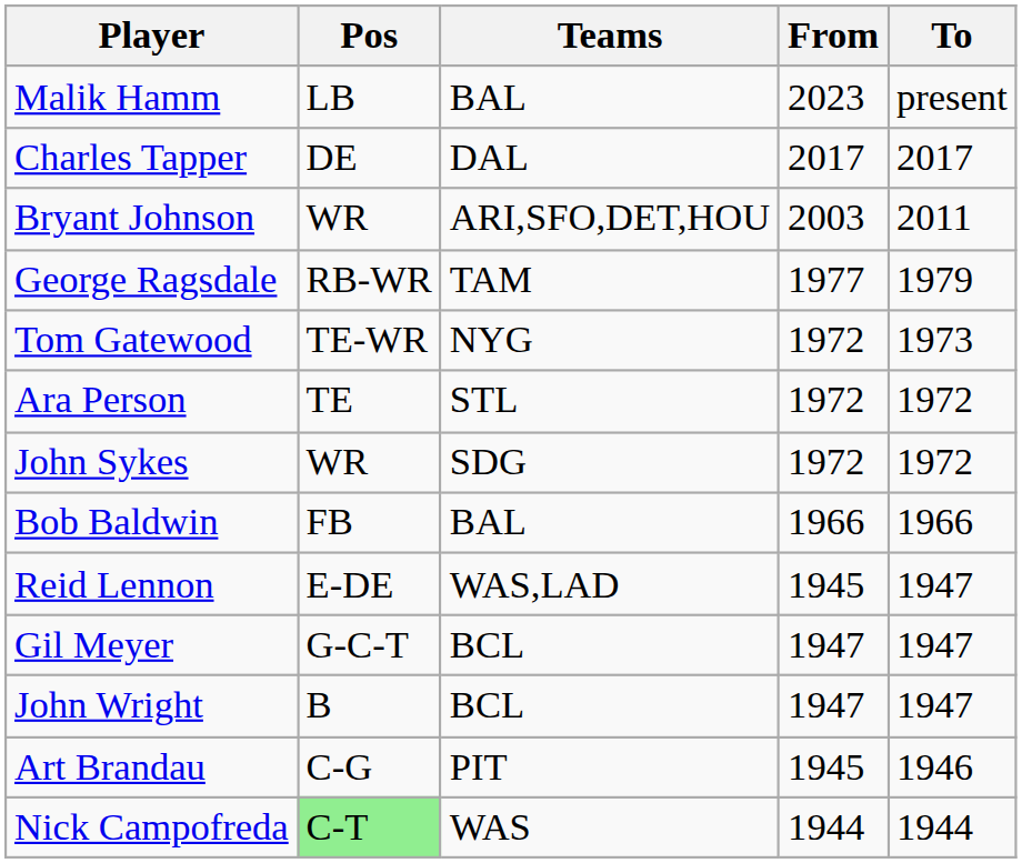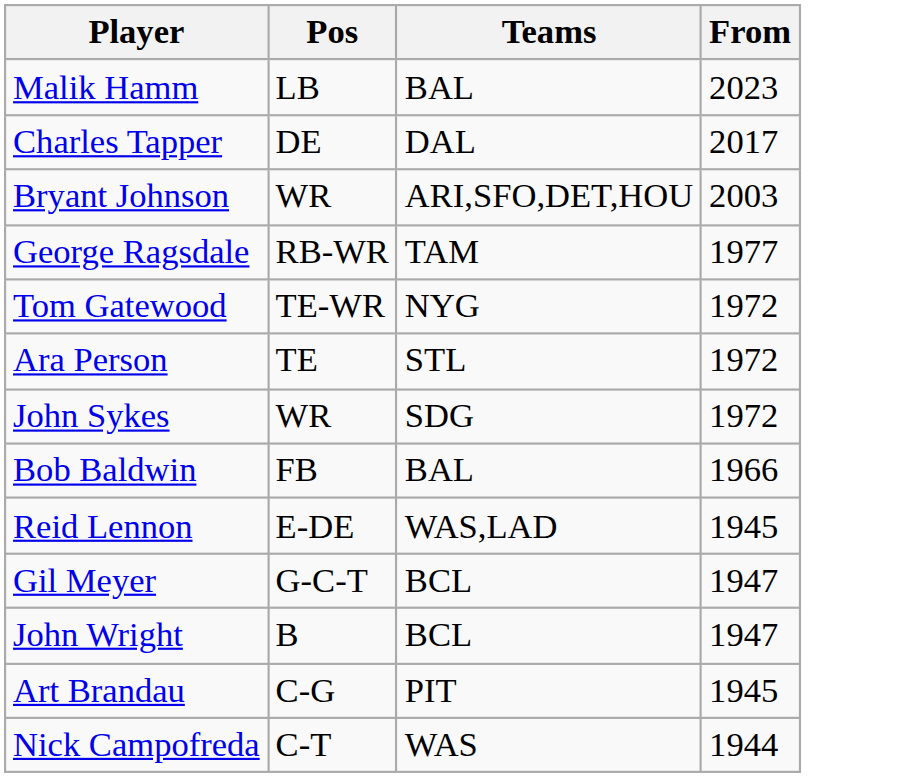 <table class="wikitable sortable">
 <tr>
 <th>Player</th>
 <th>Pos</th>
 <th>Teams</th>
 <th>From</th>
-<th>To</th>
 </tr>
 <tr>
 <td><a href='#'>Malik Hamm</a></td>
 <td>LB</td>
 <td>BAL</td>
 <td>2023</td>
-<td>present</td>
 </tr>
 <tr>
 <td><a href='#'>Charles Tapper</a></td>
 <td>DE</td>
 <td>DAL</td>
-<td>2017</td>
 <td>2017</td>
 </tr>
 <tr>
 <td><a href='#'>Bryant Johnson</a></td>
 <td>WR</td>
 <td>ARI,SFO,DET,HOU</td>
 <td>2003</td>
-<td>2011</td>
 </tr>
 <tr>
 <td><a href='#'>George Ragsdale</a></td>
 <td>RB-WR</td>
 <td>TAM</td>
 <td>1977</td>
-<td>1979</td>
 </tr>
 <tr>
 <td><a href='#'>Tom Gatewood</a></td>
 <td>TE-WR</td>
 <td>NYG</td>
 <td>1972</td>
-<td>1973</td>
 </tr>
 <tr>
 <td><a href='#'>Ara Person</a></td>
 <td>TE</td>
 <td>STL</td>
-<td>1972</td>
 <td>1972</td>
 </tr>
 <tr>
 <td><a href='#'>John Sykes</a></td>
 <td>WR</td>
 <td>SDG</td>
 <td>1972</td>
-<td>1972</td>
 </tr>
 <tr>
 <td><a href='#'>Bob Baldwin</a></td>
 <td>FB</td>
 <td>BAL</td>
-<td>1966</td>
 <td>1966</td>
 </tr>
 <tr>
 <td><a href='#'>Reid Lennon</a></td>
 <td>E-DE</td>
 <td>WAS,LAD</td>
 <td>1945</td>
-<td>1947</td>
 </tr>
 <tr>
 <td><a href='#'>Gil Meyer</a></td>
 <td>G-C-T</td>
 <td>BCL</td>
-<td>1947</td>
 <td>1947</td>
 </tr>
 <tr>
 <td><a href='#'>John Wright</a></td>
 <td>B</td>
 <td>BCL</td>
 <td>1947</td>
-<td>1947</td>
 </tr>
 <tr>
 <td><a href='#'>Art Brandau</a></td>
 <td>C-G</td>
 <td>PIT</td>
 <td>1945</td>
-<td>1946</td>
 </tr>
 <tr>
 <td><a href='#'>Nick Campofreda</a></td>
-<td style="background: lightgreen;">C-T</td>
+<td>C-T</td>
 <td>WAS</td>
-<td>1944</td>
 <td>1944</td>
 </tr>
 </table>
